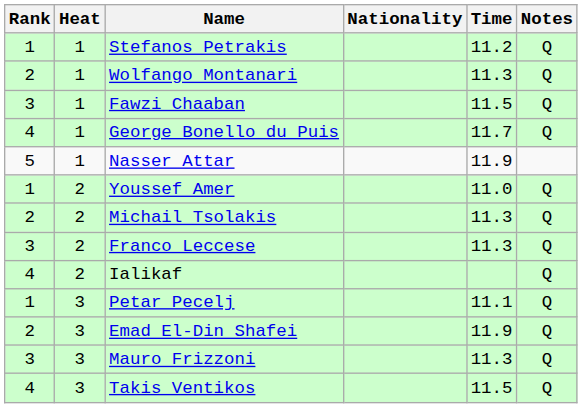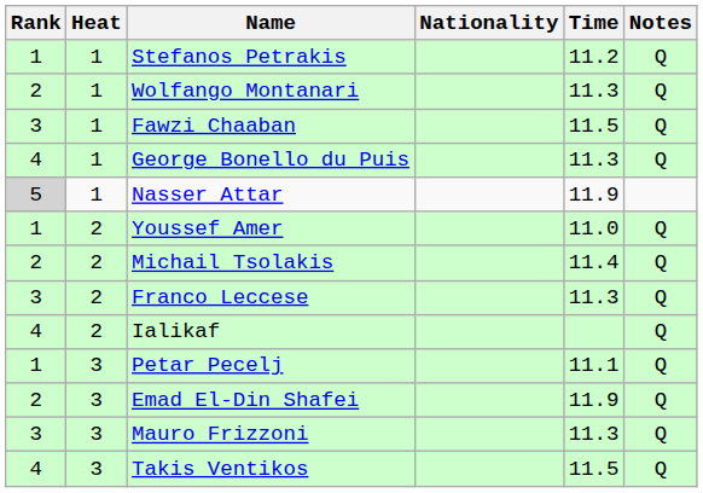 <table class="wikitable sortable" style="text-align:center">
 <tr>
 <th>Rank</th>
 <th>Heat</th>
 <th>Name</th>
 <th>Nationality</th>
 <th>Time</th>
 <th>Notes</th>
 </tr>
 <tr bgcolor=ccffcc>
 <td>1</td>
 <td>1</td>
 <td align=left><a href='#'>Stefanos Petrakis</a></td>
 <td align=left></td>
 <td>11.2</td>
 <td>Q</td>
 </tr>
 <tr bgcolor=ccffcc>
 <td>2</td>
 <td>1</td>
 <td align=left><a href='#'>Wolfango Montanari</a></td>
 <td align=left></td>
 <td>11.3</td>
 <td>Q</td>
 </tr>
 <tr bgcolor=ccffcc>
 <td>3</td>
 <td>1</td>
 <td align=left><a href='#'>Fawzi Chaaban</a></td>
 <td align=left></td>
 <td>11.5</td>
 <td>Q</td>
 </tr>
 <tr bgcolor=ccffcc>
 <td>4</td>
 <td>1</td>
 <td align=left><a href='#'>George Bonello du Puis</a></td>
 <td align=left></td>
-<td>11.7</td>
+<td>11.3</td>
 <td>Q</td>
 </tr>
 <tr>
-<td>5</td>
+<td style="background: lightgrey;">5</td>
 <td>1</td>
 <td align=left><a href='#'>Nasser Attar</a></td>
 <td align=left></td>
 <td>11.9</td>
 <td></td>
 </tr>
 <tr bgcolor=ccffcc>
 <td>1</td>
 <td>2</td>
 <td align=left><a href='#'>Youssef Amer</a></td>
 <td align=left></td>
 <td>11.0</td>
 <td>Q</td>
 </tr>
 <tr bgcolor=ccffcc>
 <td>2</td>
 <td>2</td>
 <td align=left><a href='#'>Michail Tsolakis</a></td>
 <td align=left></td>
-<td>11.3</td>
+<td>11.4</td>
 <td>Q</td>
 </tr>
 <tr bgcolor=ccffcc>
 <td>3</td>
 <td>2</td>
 <td align=left><a href='#'>Franco Leccese</a></td>
 <td align=left></td>
 <td>11.3</td>
 <td>Q</td>
 </tr>
 <tr bgcolor=ccffcc>
 <td>4</td>
 <td>2</td>
 <td align=left>Ialikaf</td>
 <td align=left></td>
 <td></td>
 <td>Q</td>
 </tr>
 <tr bgcolor=ccffcc>
 <td>1</td>
 <td>3</td>
 <td align=left><a href='#'>Petar Pecelj</a></td>
 <td align=left></td>
 <td>11.1</td>
 <td>Q</td>
 </tr>
 <tr bgcolor=ccffcc>
 <td>2</td>
 <td>3</td>
 <td align=left><a href='#'>Emad El-Din Shafei</a></td>
 <td align=left></td>
 <td>11.9</td>
 <td>Q</td>
 </tr>
 <tr bgcolor=ccffcc>
 <td>3</td>
 <td>3</td>
 <td align=left><a href='#'>Mauro Frizzoni</a></td>
 <td align=left></td>
 <td>11.3</td>
 <td>Q</td>
 </tr>
 <tr bgcolor=ccffcc>
 <td>4</td>
 <td>3</td>
 <td align=left><a href='#'>Takis Ventikos</a></td>
 <td align=left></td>
 <td>11.5</td>
 <td>Q</td>
 </tr>
 </table>
